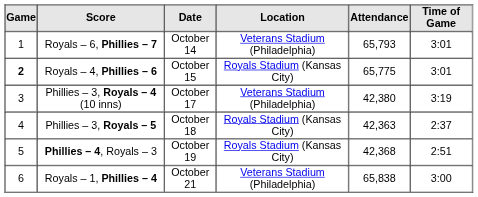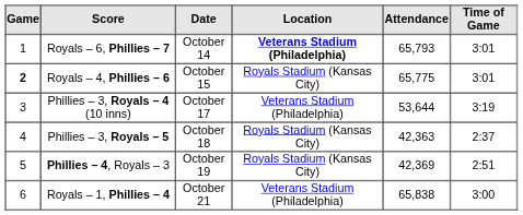 <table border=1 cellspacing=0 width=700 style="margin-left:3em;">
 <tr style="text-align:center; background-color:#e6e6e6;">
 <th width=>Game</th>
 <th width=>Score</th>
 <th width=>Date</th>
 <th width=>Location</th>
 <th width=>Attendance</th>
 <th width=>Time of Game</th>
 </tr>
 <tr style="text-align:center;">
 <td>1</td>
 <td>Royals – 6, <strong> Phillies – 7</strong></td>
 <td>October 14</td>
-<td><a href='#'>Veterans Stadium</a> (Philadelphia)</td>
+<td><strong><a href='#'>Veterans Stadium</a> (Philadelphia)</strong></td>
 <td>65,793</td>
 <td>3:01</td>
 </tr>
 <tr style="text-align:center;">
 <td><strong>2</strong></td>
 <td>Royals – 4, <strong> Phillies – 6</strong></td>
 <td>October 15</td>
 <td><a href='#'>Royals Stadium</a> (Kansas City)</td>
 <td>65,775</td>
 <td>3:01</td>
 </tr>
 <tr style="text-align:center;">
 <td>3</td>
 <td>Phillies – 3, <strong> Royals – 4</strong> (10 inns)</td>
 <td>October 17</td>
 <td><a href='#'>Veterans Stadium</a> (Philadelphia)</td>
-<td>42,380</td>
+<td>53,644</td>
 <td>3:19</td>
 </tr>
 <tr style="text-align:center;">
 <td>4</td>
 <td>Phillies – 3, <strong> Royals – 5</strong></td>
 <td>October 18</td>
 <td><a href='#'>Royals Stadium</a> (Kansas City)</td>
 <td>42,363</td>
 <td>2:37</td>
 </tr>
 <tr style="text-align:center;">
 <td>5</td>
 <td><strong>Phillies – 4</strong>, Royals – 3</td>
 <td>October 19</td>
 <td><a href='#'>Royals Stadium</a> (Kansas City)</td>
-<td>42,368</td>
+<td>42,369</td>
 <td>2:51</td>
 </tr>
 <tr style="text-align:center;">
 <td>6</td>
 <td>Royals – 1, <strong>Phillies – 4</strong></td>
 <td>October 21</td>
 <td><a href='#'>Veterans Stadium</a> (Philadelphia)</td>
 <td>65,838</td>
 <td>3:00</td>
 </tr>
 </table>
